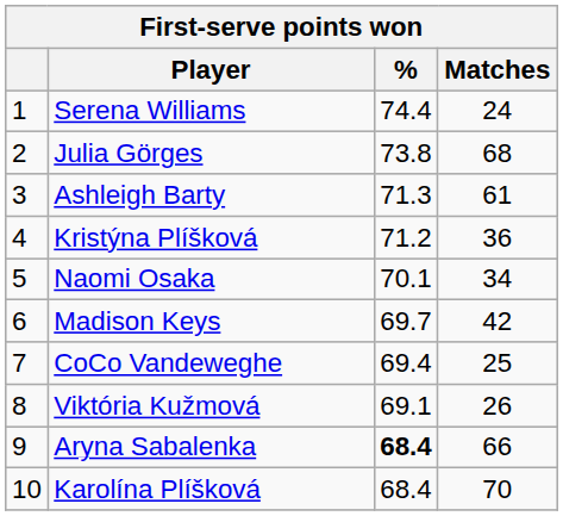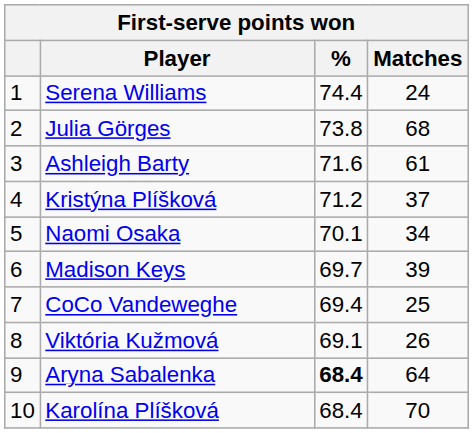 <table class="wikitable sortable" style=font-size:90%>
 <tr>
 <th colspan=4>First-serve points won</th>
 </tr>
 <tr>
 <th></th>
 <th width=170>Player</th>
 <th width=20>%</th>
 <th>Matches</th>
 </tr>
 <tr>
 <td>1</td>
 <td> <a href='#'>Serena Williams</a></td>
 <td align=center>74.4</td>
 <td align=center>24</td>
 </tr>
 <tr>
 <td>2</td>
 <td> <a href='#'>Julia Görges</a></td>
 <td align=center>73.8</td>
 <td align=center>68</td>
 </tr>
 <tr>
 <td>3</td>
 <td> <a href='#'>Ashleigh Barty</a></td>
-<td align=center>71.3</td>
+<td align=center>71.6</td>
 <td align=center>61</td>
 </tr>
 <tr>
 <td>4</td>
 <td> <a href='#'>Kristýna Plíšková</a></td>
 <td align=center>71.2</td>
-<td align=center>36</td>
+<td align=center>37</td>
 </tr>
 <tr>
 <td>5</td>
 <td> <a href='#'>Naomi Osaka</a></td>
 <td align=center>70.1</td>
 <td align=center>34</td>
 </tr>
 <tr>
 <td>6</td>
 <td> <a href='#'>Madison Keys</a></td>
 <td align=center>69.7</td>
-<td align=center>42</td>
+<td align=center>39</td>
 </tr>
 <tr>
 <td>7</td>
 <td> <a href='#'>CoCo Vandeweghe</a></td>
 <td align=center>69.4</td>
 <td align=center>25</td>
 </tr>
 <tr>
 <td>8</td>
 <td> <a href='#'>Viktória Kužmová</a></td>
 <td align=center>69.1</td>
 <td align=center>26</td>
 </tr>
 <tr>
 <td>9</td>
 <td> <a href='#'>Aryna Sabalenka</a></td>
 <td align=center><strong>68.4</strong></td>
-<td align=center>66</td>
+<td align=center>64</td>
 </tr>
 <tr>
 <td>10</td>
 <td> <a href='#'>Karolína Plíšková</a></td>
 <td align=center>68.4</td>
 <td align=center>70</td>
 </tr>
 </table>
